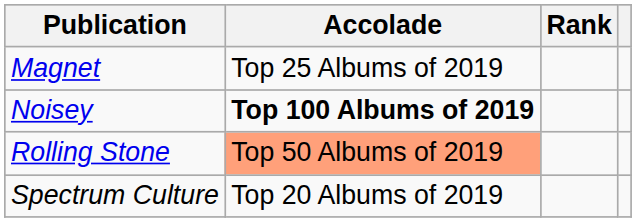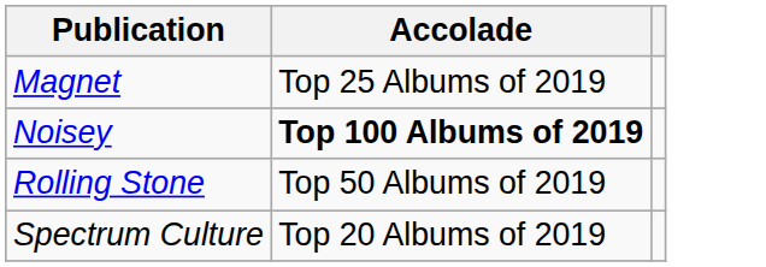 <table class="wikitable sortable">
 <tr>
 <th>Publication</th>
 <th>Accolade</th>
-<th>Rank</th>
 <th class="unsortable"></th>
 </tr>
 <tr>
 <td><em><a href='#'>Magnet</a></em></td>
 <td>Top 25 Albums of 2019</td>
 <td></td>
-<td></td>
 </tr>
 <tr>
 <td><em><a href='#'>Noisey</a></em></td>
 <td><strong>Top 100 Albums of 2019</strong></td>
 <td></td>
-<td></td>
 </tr>
 <tr>
 <td><em><a href='#'>Rolling Stone</a></em></td>
-<td style="background: lightsalmon;">Top 50 Albums of 2019</td>
-<td></td>
+<td>Top 50 Albums of 2019</td>
 <td></td>
 </tr>
 <tr>
 <td><em>Spectrum Culture</em></td>
 <td>Top 20 Albums of 2019</td>
 <td></td>
-<td></td>
 </tr>
 </table>
